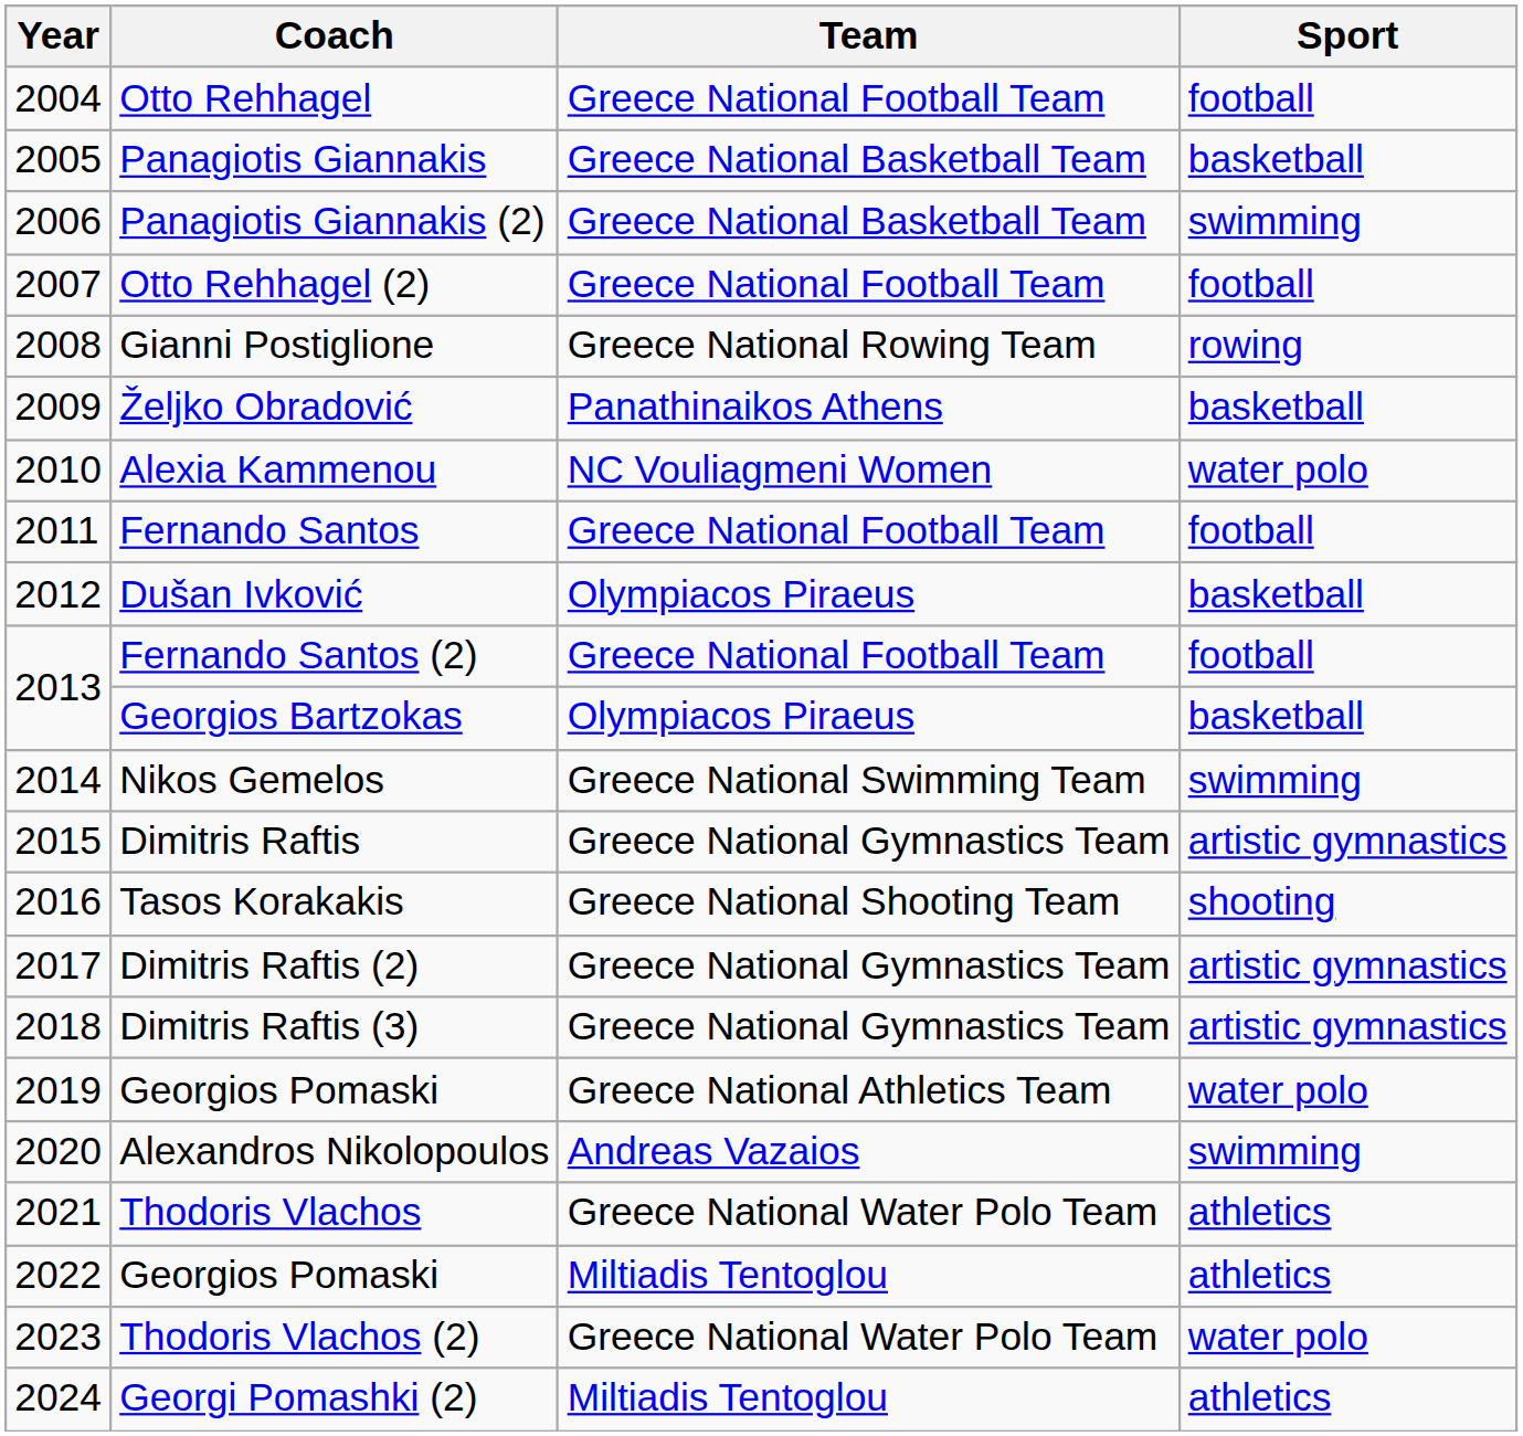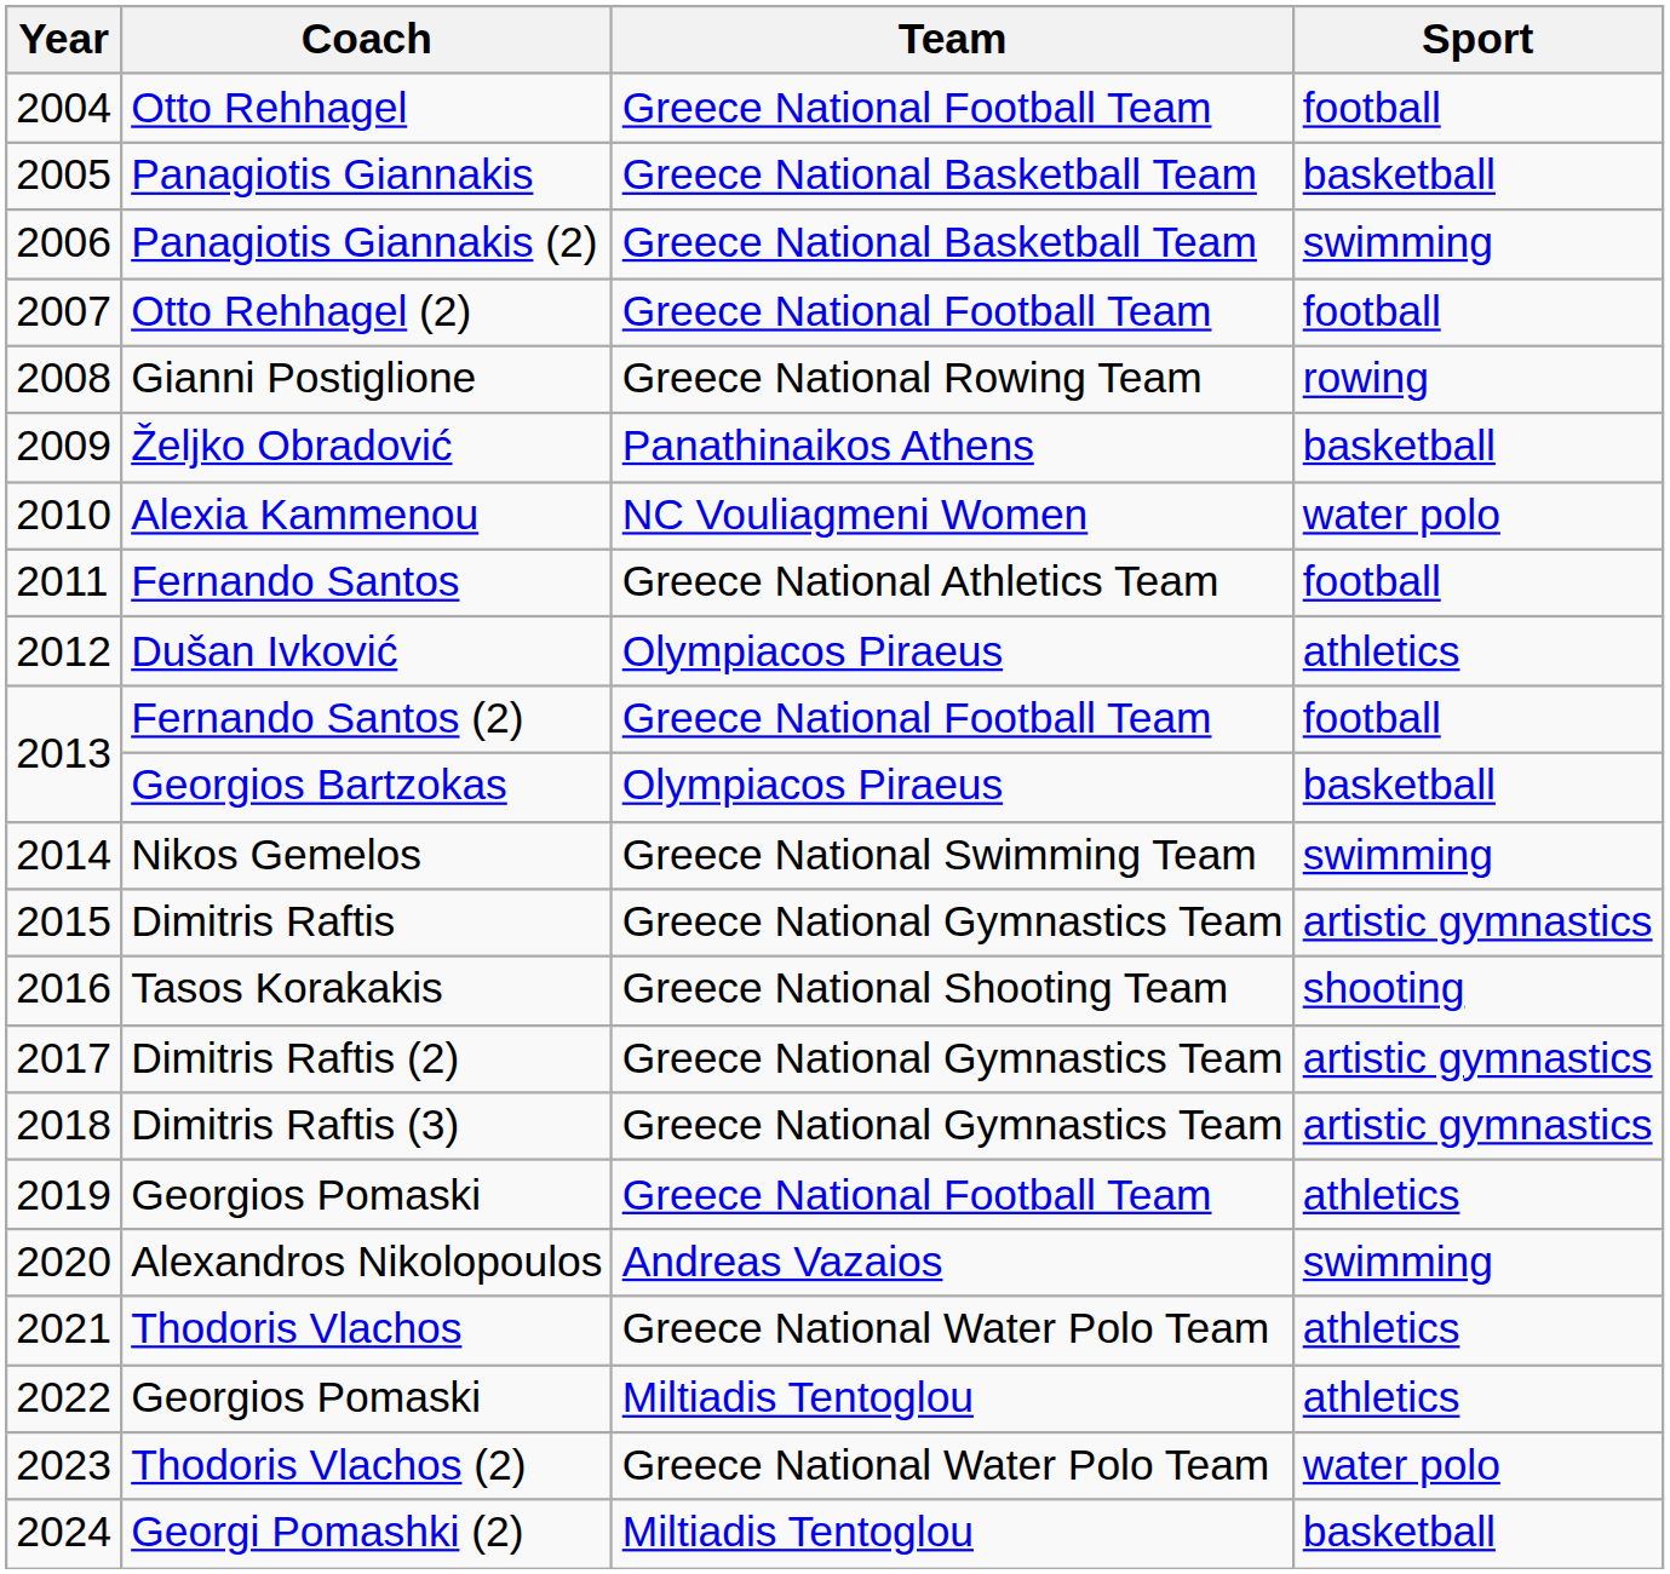 <table class="wikitable">
 <tr>
 <th>Year</th>
 <th>Coach</th>
 <th>Team</th>
 <th>Sport</th>
 </tr>
 <tr>
 <td>2004</td>
 <td> <a href='#'>Otto Rehhagel</a></td>
 <td><a href='#'>Greece National Football Team</a></td>
 <td><a href='#'>football</a></td>
 </tr>
 <tr>
 <td>2005</td>
 <td> <a href='#'>Panagiotis Giannakis</a></td>
 <td><a href='#'>Greece National Basketball Team</a></td>
 <td><a href='#'>basketball</a></td>
 </tr>
 <tr>
 <td>2006</td>
 <td> <a href='#'>Panagiotis Giannakis</a> (2)</td>
 <td><a href='#'>Greece National Basketball Team</a></td>
 <td><a href='#'>swimming</a></td>
 </tr>
 <tr>
 <td>2007</td>
 <td> <a href='#'>Otto Rehhagel</a> (2)</td>
 <td><a href='#'>Greece National Football Team</a></td>
 <td><a href='#'>football</a></td>
 </tr>
 <tr>
 <td>2008</td>
 <td> Gianni Postiglione</td>
 <td>Greece National Rowing Team</td>
 <td><a href='#'>rowing</a></td>
 </tr>
 <tr>
 <td>2009</td>
 <td> <a href='#'>Željko Obradović</a></td>
 <td><a href='#'>Panathinaikos Athens</a></td>
 <td><a href='#'>basketball</a></td>
 </tr>
 <tr>
 <td>2010</td>
 <td> <a href='#'>Alexia Kammenou</a></td>
 <td><a href='#'>NC Vouliagmeni Women</a></td>
 <td><a href='#'>water polo</a></td>
 </tr>
 <tr>
 <td>2011</td>
 <td> <a href='#'>Fernando Santos</a></td>
-<td><a href='#'>Greece National Football Team</a></td>
+<td>Greece National Athletics Team</td>
 <td><a href='#'>football</a></td>
 </tr>
 <tr>
 <td>2012</td>
 <td> <a href='#'>Dušan Ivković</a></td>
 <td><a href='#'>Olympiacos Piraeus</a></td>
-<td><a href='#'>basketball</a></td>
+<td><a href='#'>athletics</a></td>
 </tr>
 <tr>
 <td rowspan="2">2013</td>
 <td> <a href='#'>Fernando Santos</a> (2)</td>
 <td><a href='#'>Greece National Football Team</a></td>
 <td><a href='#'>football</a></td>
 </tr>
 <tr>
 <td> <a href='#'>Georgios Bartzokas</a></td>
 <td><a href='#'>Olympiacos Piraeus</a></td>
 <td><a href='#'>basketball</a></td>
 </tr>
 <tr>
 <td>2014</td>
 <td> Nikos Gemelos</td>
 <td>Greece National Swimming Team</td>
 <td><a href='#'>swimming</a></td>
 </tr>
 <tr>
 <td>2015</td>
 <td> Dimitris Raftis</td>
 <td>Greece National Gymnastics Team</td>
 <td><a href='#'>artistic gymnastics</a></td>
 </tr>
 <tr>
 <td>2016</td>
 <td> Tasos Korakakis</td>
 <td>Greece National Shooting Team</td>
 <td><a href='#'>shooting</a></td>
 </tr>
 <tr>
 <td>2017</td>
 <td> Dimitris Raftis (2)</td>
 <td>Greece National Gymnastics Team</td>
 <td><a href='#'>artistic gymnastics</a></td>
 </tr>
 <tr>
 <td>2018</td>
 <td> Dimitris Raftis (3)</td>
 <td>Greece National Gymnastics Team</td>
 <td><a href='#'>artistic gymnastics</a></td>
 </tr>
 <tr>
 <td>2019</td>
 <td> Georgios Pomaski</td>
-<td>Greece National Athletics Team</td>
-<td><a href='#'>water polo</a></td>
+<td><a href='#'>Greece National Football Team</a></td>
+<td><a href='#'>athletics</a></td>
 </tr>
 <tr>
 <td>2020</td>
 <td>  Alexandros Nikolopoulos</td>
 <td><a href='#'>Andreas Vazaios</a></td>
 <td><a href='#'>swimming</a></td>
 </tr>
 <tr>
 <td>2021</td>
 <td>  <a href='#'>Thodoris Vlachos</a></td>
 <td>Greece National Water Polo Team</td>
 <td><a href='#'>athletics</a></td>
 </tr>
 <tr>
 <td>2022</td>
 <td> Georgios Pomaski</td>
 <td><a href='#'>Miltiadis Tentoglou</a></td>
 <td><a href='#'>athletics</a></td>
 </tr>
 <tr>
 <td>2023</td>
 <td>  <a href='#'>Thodoris Vlachos</a> (2)</td>
 <td>Greece National Water Polo Team</td>
 <td><a href='#'>water polo</a></td>
 </tr>
 <tr>
 <td>2024</td>
 <td><a href='#'>Georgi Pomashki</a> (2)</td>
 <td><a href='#'>Miltiadis Tentoglou</a></td>
-<td><a href='#'>athletics</a></td>
+<td><a href='#'>basketball</a></td>
 </tr>
 </table>
